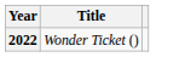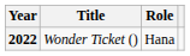 <table class="wikitable plainrowheaders">
 <tr>
 <th scope="col">Year</th>
 <th scope="col">Title</th>
+<th scope="col">Role</th>
 <th scope="col" class="unsortable"></th>
 </tr>
 <tr>
 <th scope="row">2022</th>
 <td><em>Wonder Ticket</em> ()</td>
+<td>Hana</td>
 <td style="text-align:center"></td>
 </tr>
 </table>
